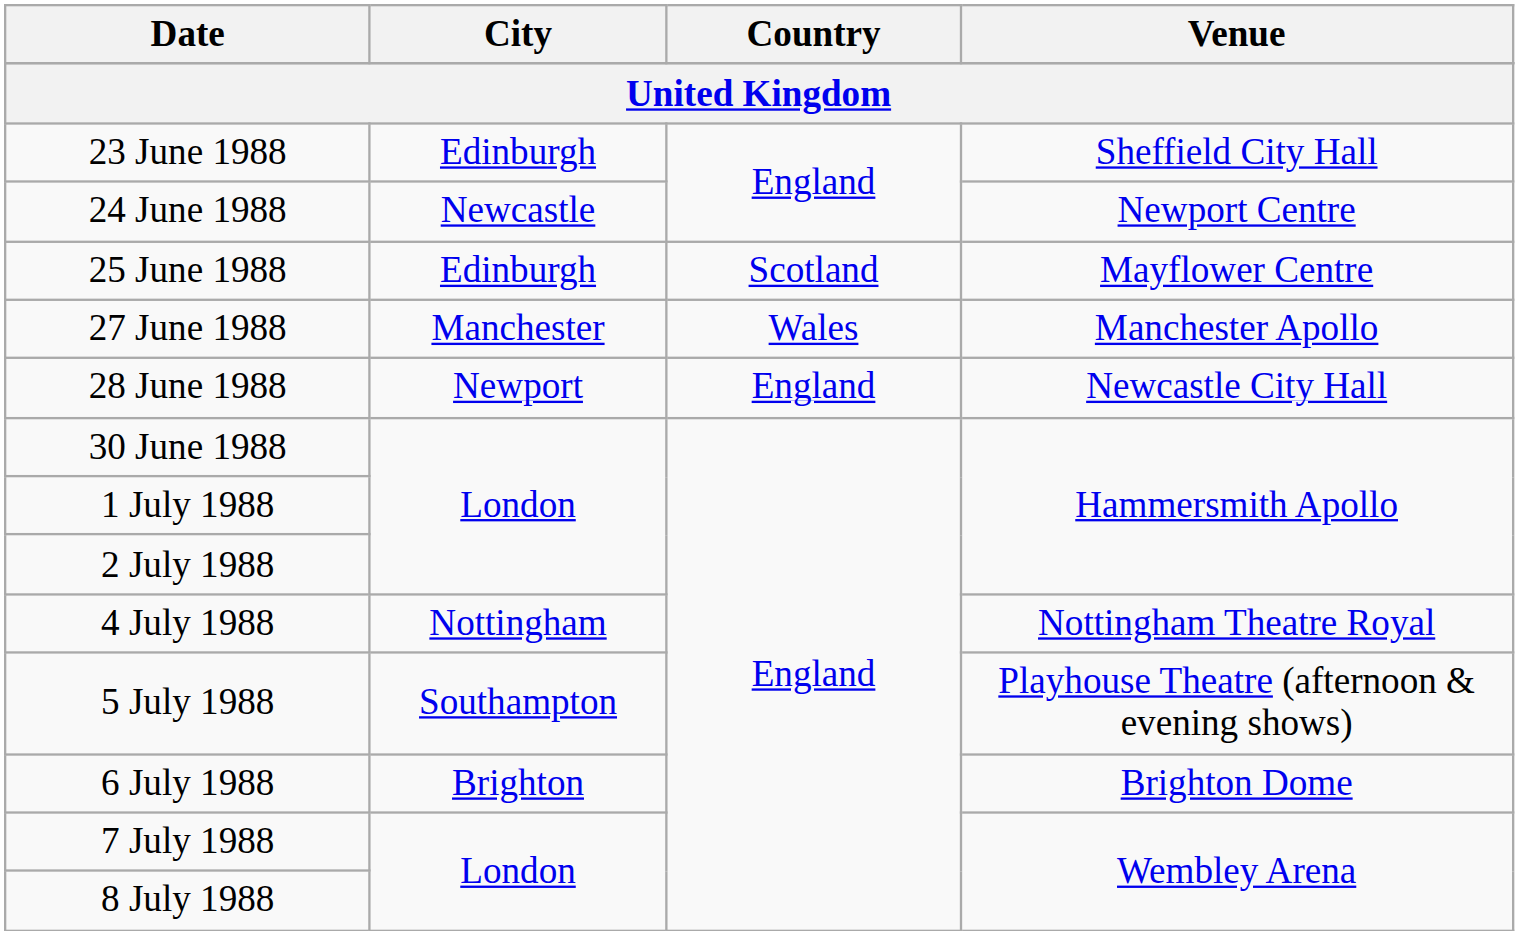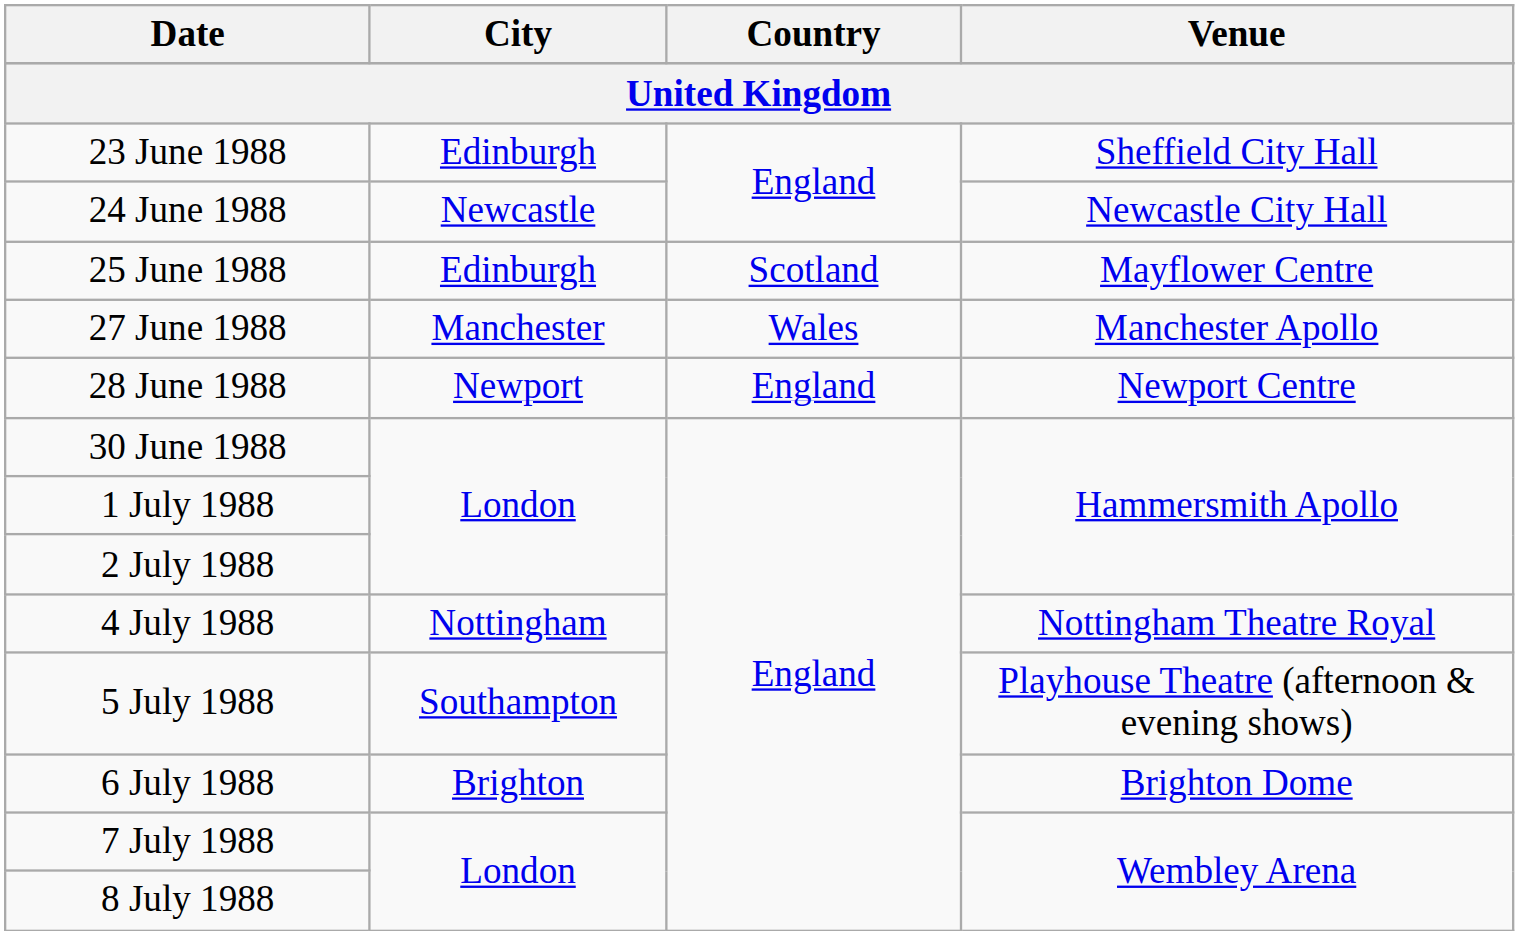 <table class="wikitable" style="text-align:center;">
 <tr>
 <th width="150">Date</th>
 <th width="120">City</th>
 <th width="120">Country</th>
 <th width="230">Venue</th>
 </tr>
 <tr>
 </tr>
 <tr style="background:#ddd;">
 <th colspan="5"><a href='#'>United Kingdom</a></th>
 </tr>
 <tr>
 <td>23 June 1988</td>
 <td><a href='#'>Edinburgh</a></td>
 <td rowspan="2"><a href='#'>England</a></td>
 <td rowspan="1"><a href='#'>Sheffield City Hall</a></td>
 </tr>
 <tr>
 <td>24 June 1988</td>
 <td rowspan="1"><a href='#'>Newcastle</a></td>
-<td rowspan="1"><a href='#'>Newport Centre</a></td>
+<td rowspan="1"><a href='#'>Newcastle City Hall</a></td>
 </tr>
 <tr>
 <td>25 June 1988</td>
 <td><a href='#'>Edinburgh</a></td>
 <td><a href='#'>Scotland</a></td>
 <td rowspan="1"><a href='#'>Mayflower Centre</a></td>
 </tr>
 <tr>
 <td>27 June 1988</td>
 <td rowspan="1"><a href='#'>Manchester</a></td>
 <td rowspan="1"><a href='#'>Wales</a></td>
 <td rowspan="1"><a href='#'>Manchester Apollo</a></td>
 </tr>
 <tr>
 <td>28 June 1988</td>
 <td rowspan="1"><a href='#'>Newport</a></td>
 <td rowspan="1"><a href='#'>England</a></td>
-<td rowspan="1"><a href='#'>Newcastle City Hall</a></td>
+<td rowspan="1"><a href='#'>Newport Centre</a></td>
 </tr>
 <tr>
 <td>30 June 1988</td>
 <td rowspan="3"><a href='#'>London</a></td>
 <td rowspan="8"><a href='#'>England</a></td>
 <td rowspan="3"><a href='#'>Hammersmith Apollo</a></td>
 </tr>
 <tr>
 <td>1 July 1988</td>
 </tr>
 <tr>
 <td>2 July 1988</td>
 </tr>
 <tr>
 <td>4 July 1988</td>
 <td rowspan="1"><a href='#'>Nottingham</a></td>
 <td rowspan="1"><a href='#'>Nottingham Theatre Royal</a></td>
 </tr>
 <tr>
 <td>5 July 1988</td>
 <td rowspan="1"><a href='#'>Southampton</a></td>
 <td><a href='#'>Playhouse Theatre</a> (afternoon & evening shows)</td>
 </tr>
 <tr>
 <td>6 July 1988</td>
 <td rowspan="1"><a href='#'>Brighton</a></td>
 <td rowspan="1"><a href='#'>Brighton Dome</a></td>
 </tr>
 <tr>
 <td>7 July 1988</td>
 <td rowspan="2"><a href='#'>London</a></td>
 <td rowspan="2"><a href='#'>Wembley Arena</a></td>
 </tr>
 <tr>
 <td>8 July 1988</td>
 </tr>
 </table>
